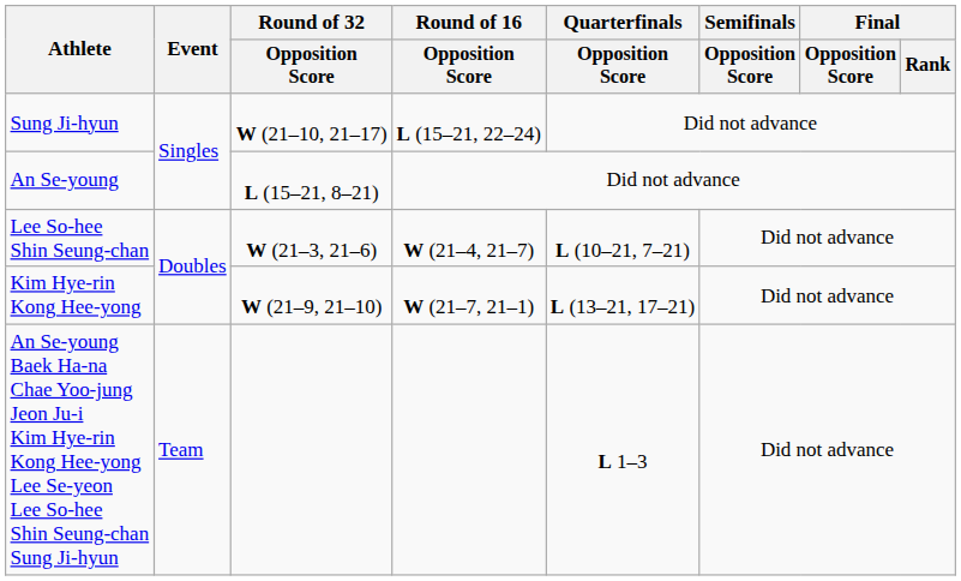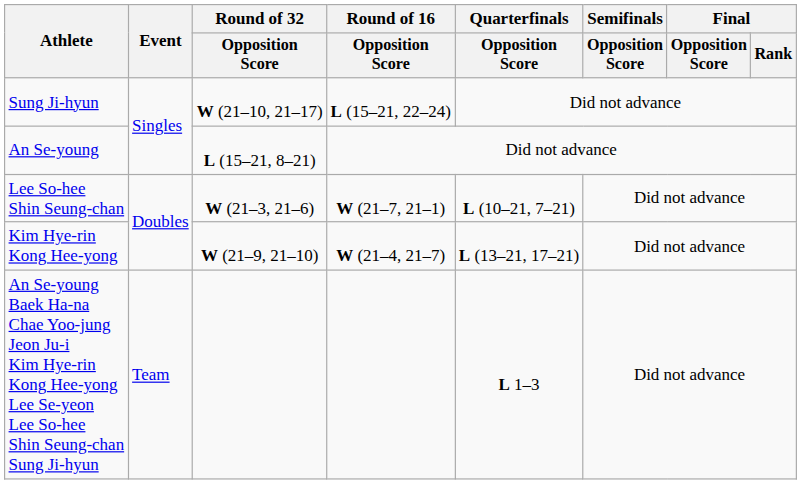 <table class=wikitable style=font-size:90%;text-align:center>
 <tr>
 <th rowspan="2">Athlete</th>
 <th rowspan="2">Event</th>
 <th>Round of 32</th>
 <th>Round of 16</th>
 <th>Quarterfinals</th>
 <th>Semifinals</th>
 <th colspan="2">Final</th>
 </tr>
 <tr style=font-size:95%>
 <th>Opposition<br>Score</th>
 <th>Opposition<br>Score</th>
 <th>Opposition<br>Score</th>
 <th>Opposition<br>Score</th>
 <th>Opposition<br>Score</th>
 <th>Rank</th>
 </tr>
 <tr>
 <td align=left><a href='#'>Sung Ji-hyun</a></td>
 <td align=left rowspan=2><a href='#'>Singles</a></td>
 <td><br><strong>W</strong> (21–10, 21–17)</td>
 <td><br><strong>L</strong> (15–21, 22–24)</td>
 <td colspan=4>Did not advance</td>
 </tr>
 <tr>
 <td align=left><a href='#'>An Se-young</a></td>
 <td><br><strong>L</strong> (15–21, 8–21)</td>
 <td colspan=5>Did not advance</td>
 </tr>
 <tr>
 <td align=left><a href='#'>Lee So-hee</a> <br> <a href='#'>Shin Seung-chan</a></td>
 <td align=left rowspan=2><a href='#'>Doubles</a></td>
 <td><br><strong>W</strong> (21–3, 21–6)</td>
-<td><br><strong>W</strong> (21–4, 21–7)</td>
+<td><br><strong>W</strong> (21–7, 21–1)</td>
 <td><br><strong>L</strong> (10–21, 7–21)</td>
 <td colspan=3>Did not advance</td>
 </tr>
 <tr>
 <td align=left><a href='#'>Kim Hye-rin</a> <br> <a href='#'>Kong Hee-yong</a></td>
 <td><br><strong>W</strong> (21–9, 21–10)</td>
-<td><br><strong>W</strong> (21–7, 21–1)</td>
+<td><br><strong>W</strong> (21–4, 21–7)</td>
 <td><br><strong>L</strong> (13–21, 17–21)</td>
 <td colspan=3>Did not advance</td>
 </tr>
 <tr>
 <td align=left><a href='#'>An Se-young</a> <br> <a href='#'>Baek Ha-na</a> <br> <a href='#'>Chae Yoo-jung</a> <br> <a href='#'>Jeon Ju-i</a> <br> <a href='#'>Kim Hye-rin</a> <br> <a href='#'>Kong Hee-yong</a> <br> <a href='#'>Lee Se-yeon</a> <br> <a href='#'>Lee So-hee</a> <br> <a href='#'>Shin Seung-chan</a> <br> <a href='#'>Sung Ji-hyun</a> <br></td>
 <td align=left><a href='#'>Team</a></td>
 <td></td>
 <td></td>
 <td><br><strong>L</strong> 1–3</td>
 <td colspan="3">Did not advance</td>
 </tr>
 </table>
